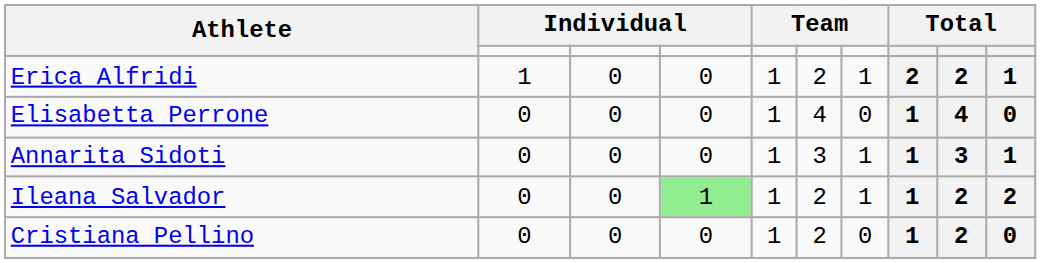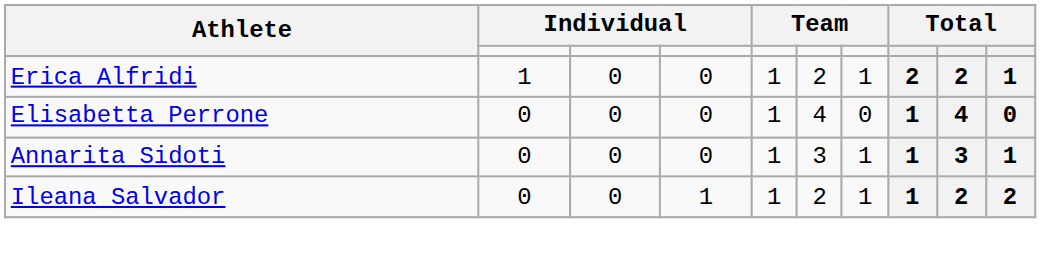 <table class="wikitable" width=40% style="font-size:90%; text-align:center;">
 <tr>
 <th rowspan=2>Athlete</th>
 <th colspan=3>Individual</th>
 <th colspan=3>Team</th>
 <th colspan=3>Total</th>
 </tr>
 <tr>
 <td></td>
 <td></td>
 <td></td>
 <td></td>
 <td></td>
 <td></td>
 <th></th>
 <th></th>
 <th></th>
 </tr>
 <tr>
 <td align=left><a href='#'>Erica Alfridi</a></td>
 <td>1</td>
 <td>0</td>
 <td>0</td>
 <td>1</td>
 <td>2</td>
 <td>1</td>
 <th>2</th>
 <th>2</th>
 <th>1</th>
 </tr>
 <tr>
 <td align=left><a href='#'>Elisabetta Perrone</a></td>
 <td>0</td>
 <td>0</td>
 <td>0</td>
 <td>1</td>
 <td>4</td>
 <td>0</td>
 <th>1</th>
 <th>4</th>
 <th>0</th>
 </tr>
 <tr>
 <td align=left><a href='#'>Annarita Sidoti</a></td>
 <td>0</td>
 <td>0</td>
 <td>0</td>
 <td>1</td>
 <td>3</td>
 <td>1</td>
 <th>1</th>
 <th>3</th>
 <th>1</th>
 </tr>
 <tr>
 <td align=left><a href='#'>Ileana Salvador</a></td>
 <td>0</td>
 <td>0</td>
-<td style="background: lightgreen;">1</td>
+<td>1</td>
 <td>1</td>
 <td>2</td>
 <td>1</td>
 <th>1</th>
 <th>2</th>
 <th>2</th>
 </tr>
-<tr>
-<td align=left><a href='#'>Cristiana Pellino</a></td>
-<td>0</td>
-<td>0</td>
-<td>0</td>
-<td>1</td>
-<td>2</td>
-<td>0</td>
-<th>1</th>
-<th>2</th>
-<th>0</th>
-</tr>
 </table>
